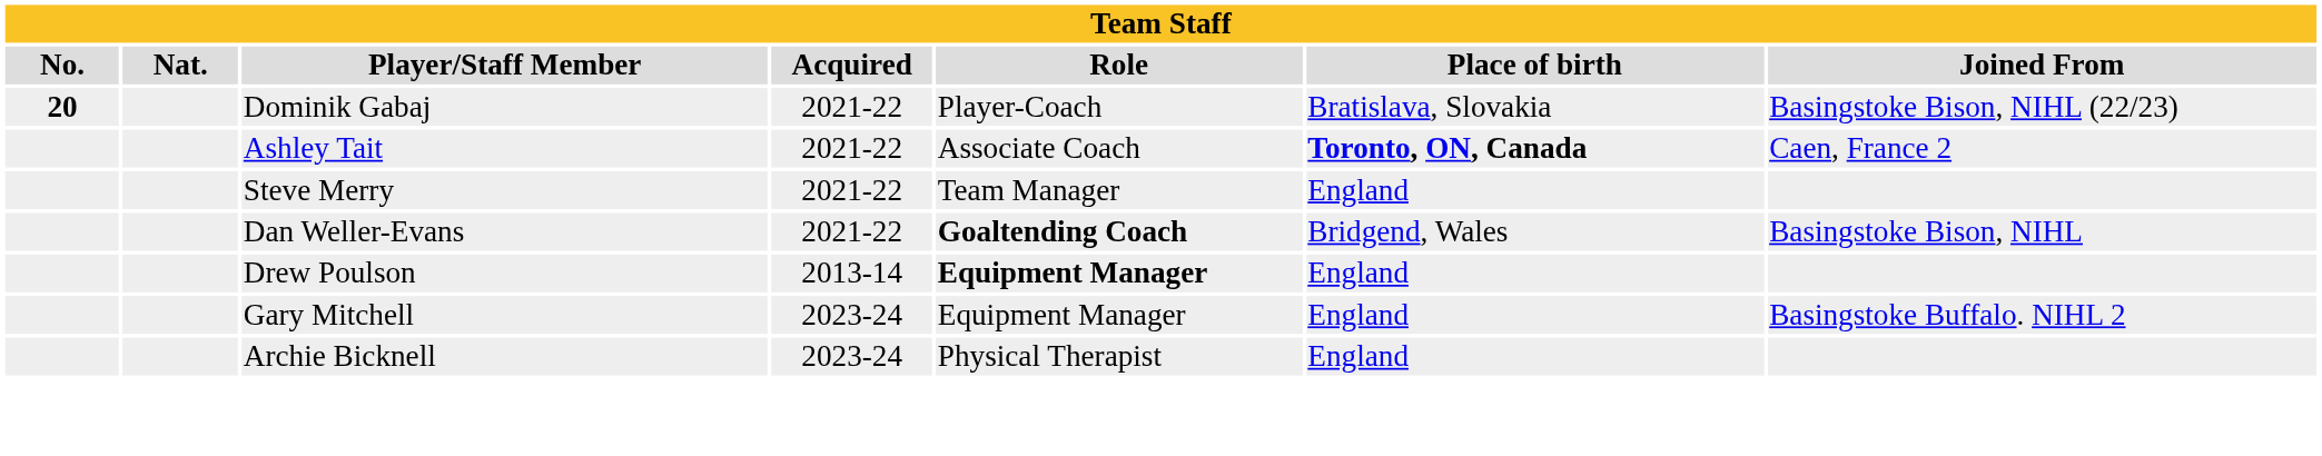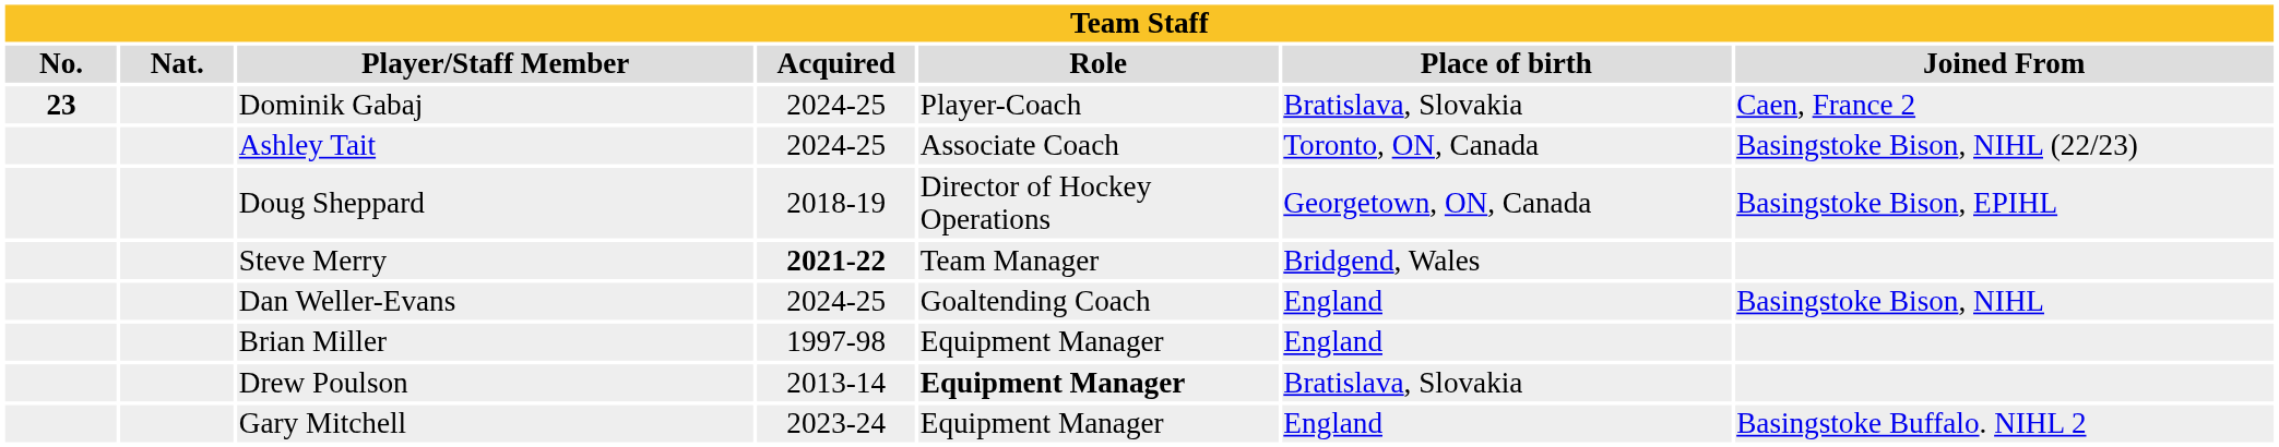 <table class="toccolours"  style="width:97%; clear:both; margin:1.5em auto; text-align:center;">
 <tr>
 <th colspan="7" style="background: #f9c326; color: black;">Team Staff</th>
 </tr>
 <tr style="background:#ddd;">
 <th width=5%>No.</th>
 <th width=5%>Nat.</th>
 <th !width=22%>Player/Staff Member</th>
 <th width=7%>Acquired</th>
 <th width=16%>Role</th>
 <th width=20%>Place of birth</th>
 <th width=24%>Joined From</th>
 </tr>
 <tr style="background:#eee;">
-<td><strong>20</strong></td>
+<td><strong>23</strong></td>
 <td></td>
 <td align=left>Dominik Gabaj</td>
-<td>2021-22</td>
+<td>2024-25</td>
 <td align=left>Player-Coach</td>
 <td align=left><a href='#'>Bratislava</a>, Slovakia</td>
+<td align=left><a href='#'>Caen</a>, <a href='#'>France 2</a></td>
+</tr>
+<tr style="background:#eee;">
+<td></td>
+<td></td>
+<td align=left><a href='#'>Ashley Tait</a></td>
+<td>2024-25</td>
+<td align=left>Associate Coach</td>
+<td align=left><a href='#'>Toronto</a>, <a href='#'>ON</a>, Canada</td>
 <td align=left><a href='#'>Basingstoke Bison</a>, <a href='#'>NIHL</a> (22/23)</td>
 </tr>
 <tr style="background:#eee;">
 <td></td>
 <td></td>
-<td align=left><a href='#'>Ashley Tait</a></td>
-<td>2021-22</td>
-<td align=left>Associate Coach</td>
-<td align=left><strong><a href='#'>Toronto</a>, <a href='#'>ON</a>, Canada</strong></td>
-<td align=left><a href='#'>Caen</a>, <a href='#'>France 2</a></td>
+<td align="left">Doug Sheppard</td>
+<td>2018-19</td>
+<td align="left">Director of Hockey Operations</td>
+<td align="left"><a href='#'>Georgetown</a>, <a href='#'>ON</a>, Canada</td>
+<td align="left"><a href='#'>Basingstoke Bison</a>, <a href='#'>EPIHL</a></td>
 </tr>
 <tr style="background:#eee;">
 <td></td>
 <td></td>
 <td align="left">Steve Merry</td>
-<td>2021-22</td>
+<td><strong>2021-22</strong></td>
 <td align="left">Team Manager</td>
-<td align="left"><a href='#'>England</a></td>
+<td align="left"><a href='#'>Bridgend</a>, Wales</td>
 <td align="left"></td>
 </tr>
 <tr style="background:#eee;">
 <td></td>
 <td></td>
 <td align="left">Dan Weller-Evans</td>
-<td>2021-22</td>
-<td align="left"><strong>Goaltending Coach</strong></td>
-<td align="left"><a href='#'>Bridgend</a>, Wales</td>
+<td>2024-25</td>
+<td align="left">Goaltending Coach</td>
+<td align="left"><a href='#'>England</a></td>
 <td align="left"><a href='#'>Basingstoke Bison</a>, <a href='#'>NIHL</a></td>
+</tr>
+<tr style="background:#eee;">
+<td></td>
+<td></td>
+<td align="left">Brian Miller</td>
+<td>1997-98</td>
+<td align="left">Equipment Manager</td>
+<td align="left"><a href='#'>England</a></td>
+<td align="left"></td>
 </tr>
 <tr style="background:#eee;">
 <td></td>
 <td></td>
 <td align="left">Drew Poulson</td>
 <td>2013-14</td>
 <td align="left"><strong>Equipment Manager</strong></td>
-<td align="left"><a href='#'>England</a></td>
+<td align=left><a href='#'>Bratislava</a>, Slovakia</td>
 <td align="left"></td>
 </tr>
 <tr style="background:#eee;">
 <td></td>
 <td></td>
 <td align="left">Gary Mitchell</td>
 <td>2023-24</td>
 <td align="left">Equipment Manager</td>
 <td align="left"><a href='#'>England</a></td>
 <td align="left"><a href='#'>Basingstoke Buffalo</a>. <a href='#'>NIHL 2</a></td>
 </tr>
-<tr style="background:#eee;">
-<td></td>
-<td></td>
-<td align="left">Archie Bicknell</td>
-<td>2023-24</td>
-<td align="left">Physical Therapist</td>
-<td align="left"><a href='#'>England</a></td>
-<td align="left"></td>
-</tr>
 </table>
